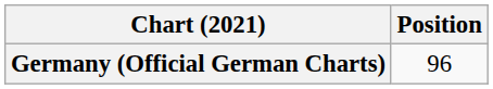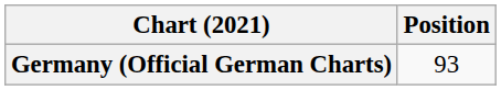 <table class="wikitable plainrowheaders" style="text-align:center">
 <tr>
 <th scope="col">Chart (2021)</th>
 <th scope="col">Position</th>
 </tr>
 <tr>
 <th scope="row">Germany (Official German Charts)</th>
-<td>96</td>
+<td>93</td>
 </tr>
 </table>
